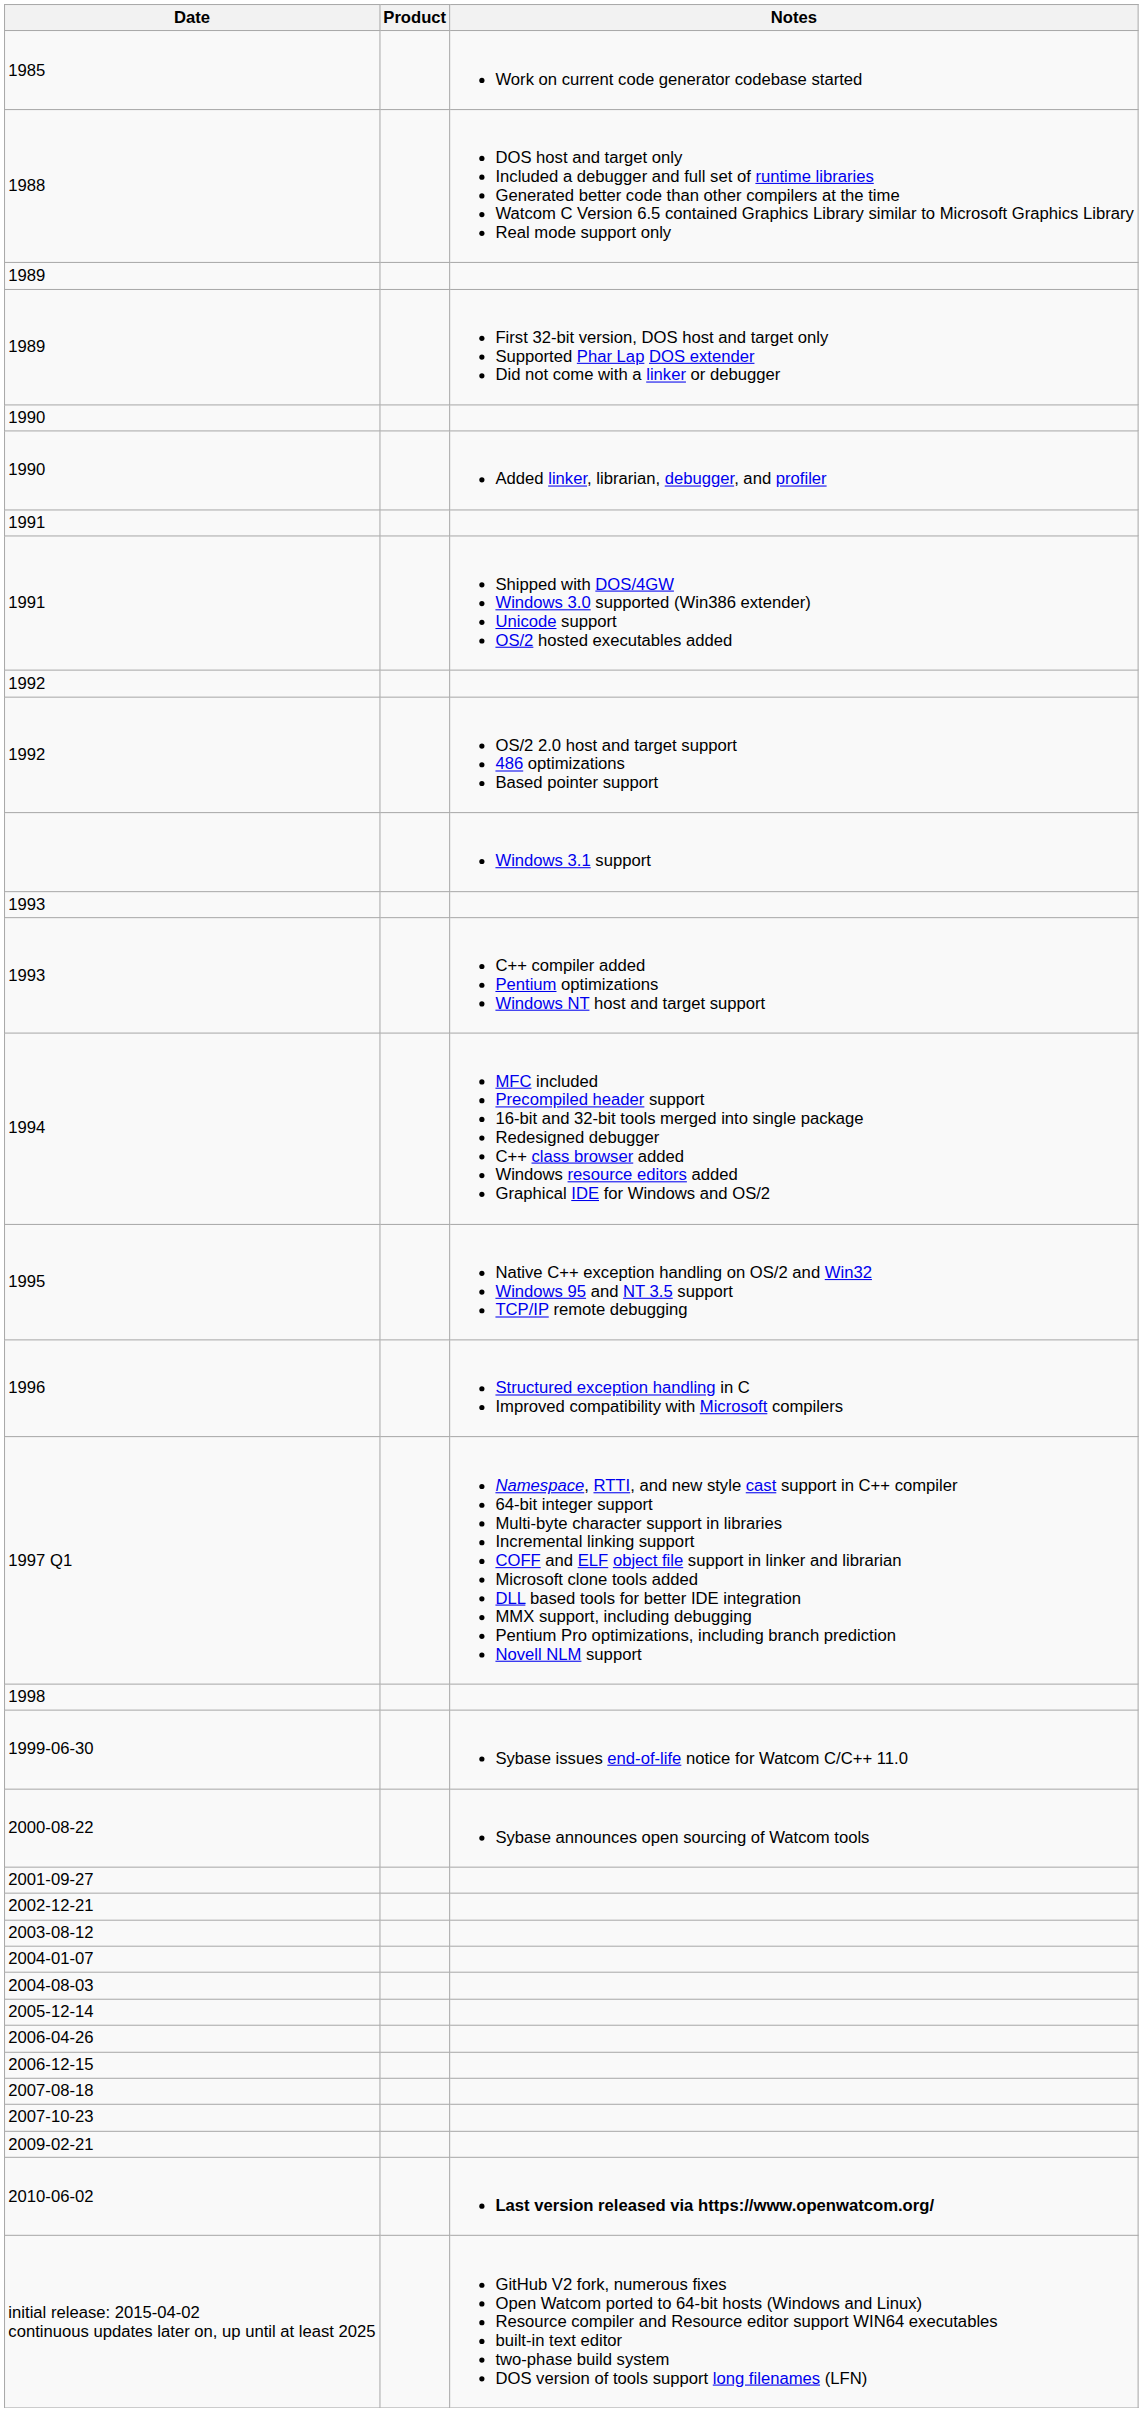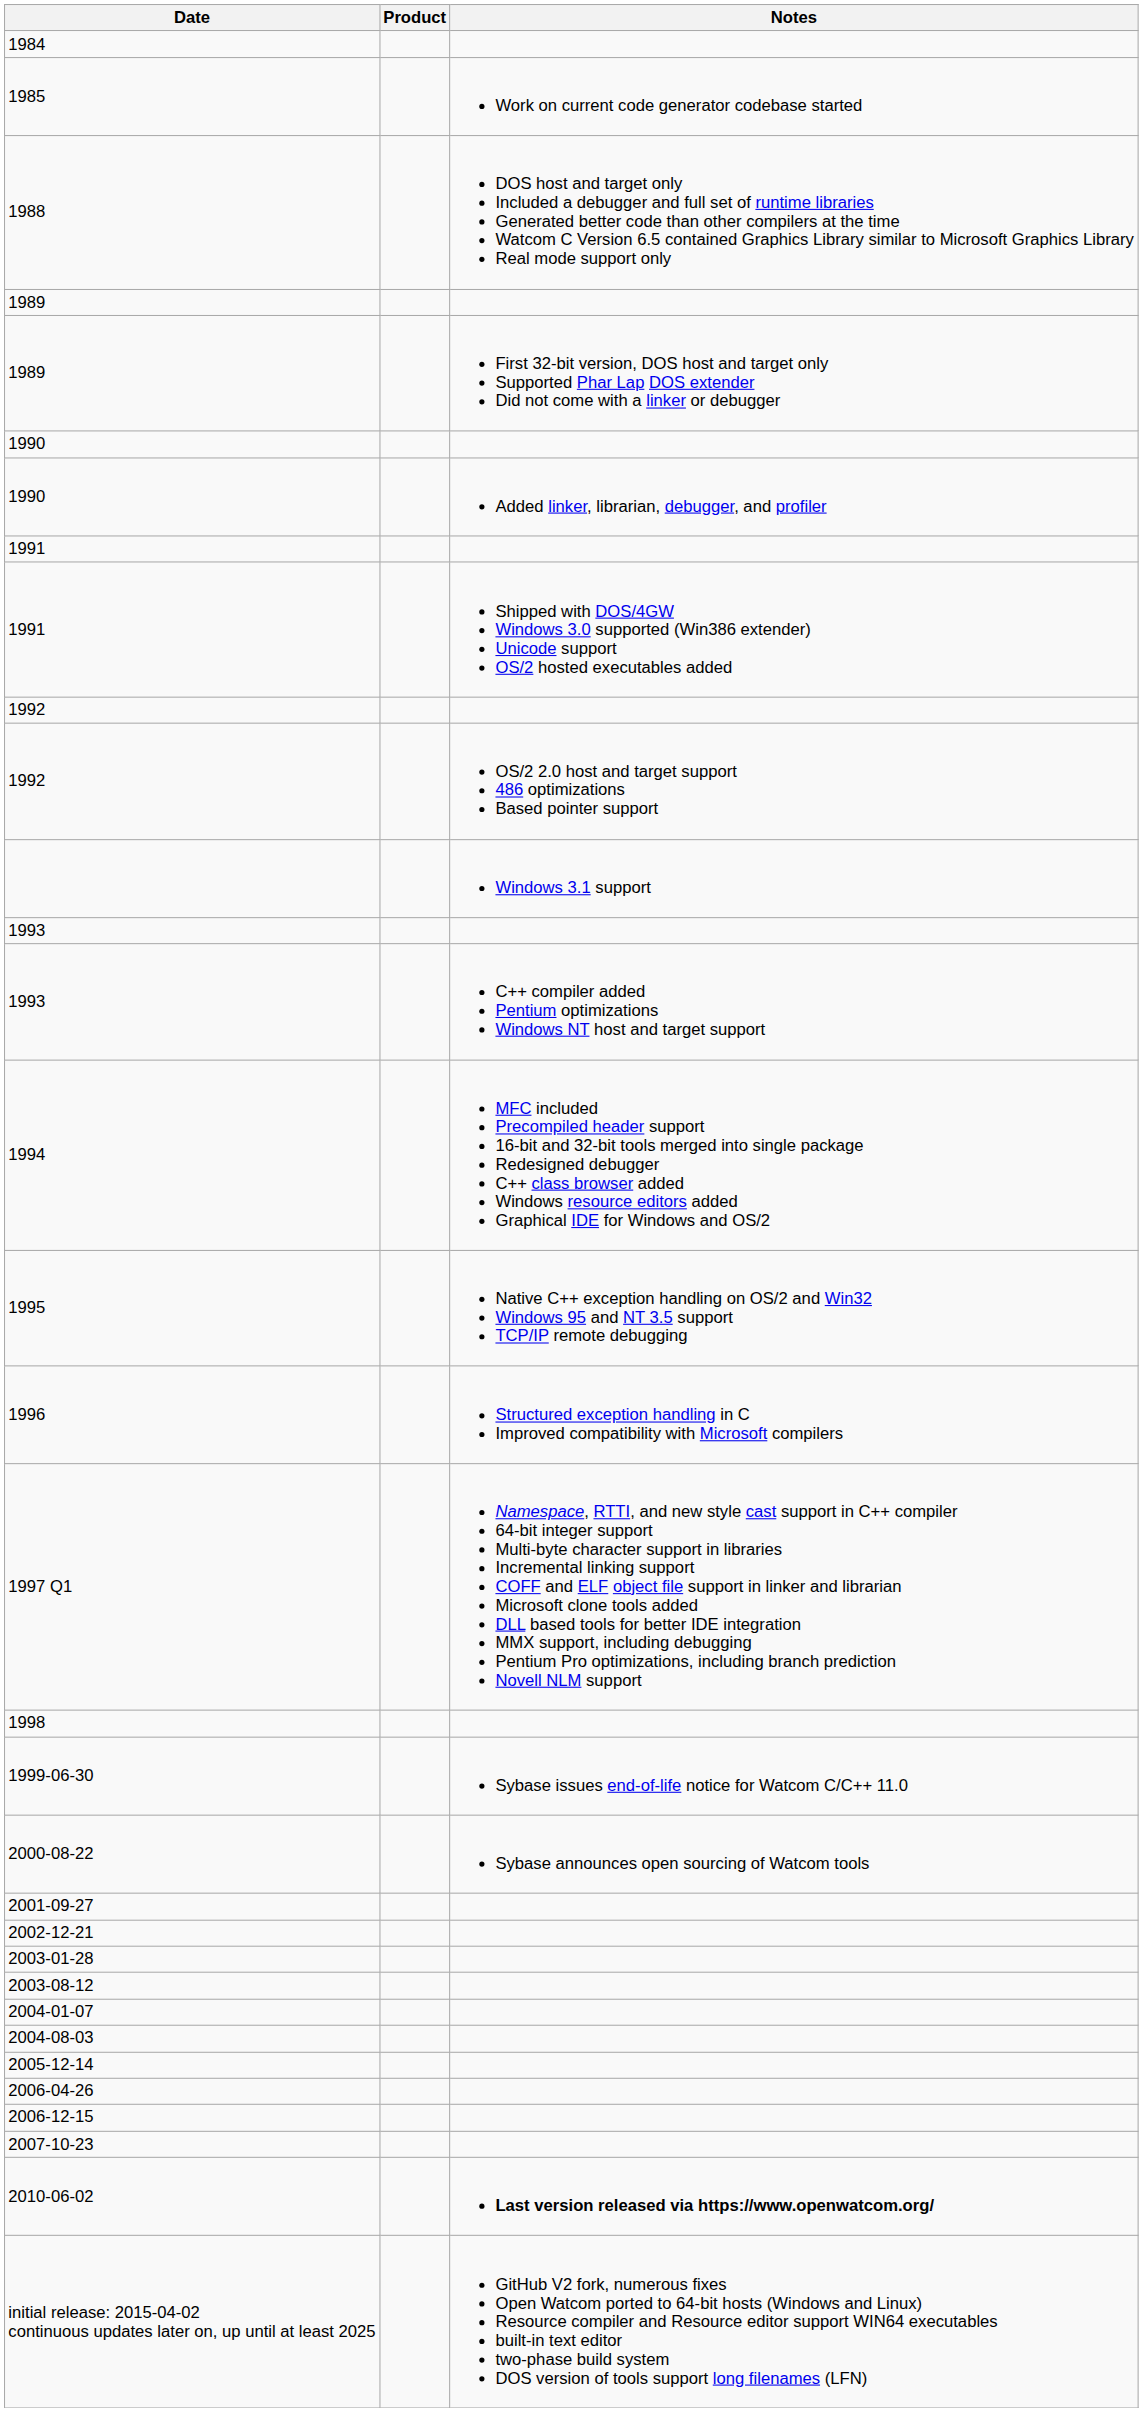 <table class="wikitable">
 <tr>
 <th>Date</th>
 <th>Product</th>
 <th>Notes</th>
+</tr>
+<tr>
+<td>1984</td>
+<td></td>
+<td></td>
 </tr>
 <tr>
 <td>1985</td>
 <td></td>
 <td><br><ul><li>Work on current code generator codebase started</li></ul></td>
 </tr>
 <tr>
 <td>1988</td>
 <td></td>
 <td><br><ul><li>DOS host and target only</li><li>Included a debugger and full set of <a href='#'>runtime libraries</a></li><li>Generated better code than other compilers at the time</li><li>Watcom C Version 6.5 contained Graphics Library similar to Microsoft Graphics Library</li><li>Real mode support only</li></ul></td>
 </tr>
 <tr>
 <td>1989</td>
 <td></td>
 <td></td>
 </tr>
 <tr>
 <td>1989</td>
 <td></td>
 <td><br><ul><li>First 32-bit version, DOS host and target only</li><li>Supported <a href='#'>Phar Lap</a> <a href='#'>DOS extender</a></li><li>Did not come with a <a href='#'>linker</a> or debugger</li></ul></td>
 </tr>
 <tr>
 <td>1990</td>
 <td></td>
 <td></td>
 </tr>
 <tr>
 <td>1990</td>
 <td></td>
 <td><br><ul><li>Added <a href='#'>linker</a>, librarian, <a href='#'>debugger</a>, and <a href='#'>profiler</a></li></ul></td>
 </tr>
 <tr>
 <td>1991</td>
 <td></td>
 <td></td>
 </tr>
 <tr>
 <td>1991</td>
 <td></td>
 <td><br><ul><li>Shipped with <a href='#'>DOS/4GW</a></li><li><a href='#'>Windows 3.0</a> supported (Win386 extender)</li><li><a href='#'>Unicode</a> support</li><li><a href='#'>OS/2</a> hosted executables added</li></ul></td>
 </tr>
 <tr>
 <td>1992</td>
 <td></td>
 <td></td>
 </tr>
 <tr>
 <td>1992</td>
 <td></td>
 <td><br><ul><li>OS/2 2.0 host and target support</li><li><a href='#'>486</a> optimizations</li><li>Based pointer support</li></ul></td>
 </tr>
 <tr>
 <td></td>
 <td></td>
 <td><br><ul><li><a href='#'>Windows 3.1</a> support</li></ul></td>
 </tr>
 <tr>
 <td>1993</td>
 <td></td>
 <td></td>
 </tr>
 <tr>
 <td>1993</td>
 <td></td>
 <td><br><ul><li>C++ compiler added</li><li><a href='#'>Pentium</a> optimizations</li><li><a href='#'>Windows NT</a> host and target support</li></ul></td>
 </tr>
 <tr>
 <td>1994</td>
 <td></td>
 <td><br><ul><li><a href='#'>MFC</a> included</li><li><a href='#'>Precompiled header</a> support</li><li>16-bit and 32-bit tools merged into single package</li><li>Redesigned debugger</li><li>C++ <a href='#'>class browser</a> added</li><li>Windows <a href='#'>resource editors</a> added</li><li>Graphical <a href='#'>IDE</a> for Windows and OS/2</li></ul></td>
 </tr>
 <tr>
 <td>1995</td>
 <td></td>
 <td><br><ul><li>Native C++ exception handling on OS/2 and <a href='#'>Win32</a></li><li><a href='#'>Windows 95</a> and <a href='#'>NT 3.5</a> support</li><li><a href='#'>TCP/IP</a> remote debugging</li></ul></td>
 </tr>
 <tr>
 <td>1996</td>
 <td></td>
 <td><br><ul><li><a href='#'>Structured exception handling</a> in C</li><li>Improved compatibility with <a href='#'>Microsoft</a> compilers</li></ul></td>
 </tr>
 <tr>
 <td>1997 Q1</td>
 <td></td>
 <td><br><ul><li><em><a href='#'>Namespace</a></em>, <a href='#'>RTTI</a>, and new style <a href='#'>cast</a> support in C++ compiler</li><li>64-bit integer support</li><li>Multi-byte character support in libraries</li><li>Incremental linking support</li><li><a href='#'>COFF</a> and <a href='#'>ELF</a> <a href='#'>object file</a> support in linker and librarian</li><li>Microsoft clone tools added</li><li><a href='#'>DLL</a> based tools for better IDE integration</li><li>MMX support, including debugging</li><li>Pentium Pro optimizations, including branch prediction</li><li><a href='#'>Novell NLM</a> support</li></ul></td>
 </tr>
 <tr>
 <td>1998</td>
 <td></td>
 <td></td>
 </tr>
 <tr>
 <td>1999-06-30</td>
 <td></td>
 <td><br><ul><li>Sybase issues <a href='#'>end-of-life</a> notice for Watcom C/C++ 11.0</li></ul></td>
 </tr>
 <tr>
 <td>2000-08-22</td>
 <td></td>
 <td><br><ul><li>Sybase announces open sourcing of Watcom tools</li></ul></td>
 </tr>
 <tr>
 <td>2001-09-27</td>
 <td></td>
 <td></td>
 </tr>
 <tr>
 <td>2002-12-21</td>
 <td></td>
 <td></td>
 </tr>
 <tr>
+<td>2003-01-28</td>
+<td></td>
+<td></td>
+</tr>
+<tr>
 <td>2003-08-12</td>
 <td></td>
 <td></td>
 </tr>
 <tr>
 <td>2004-01-07</td>
 <td></td>
 <td></td>
 </tr>
 <tr>
 <td>2004-08-03</td>
 <td></td>
 <td></td>
 </tr>
 <tr>
 <td>2005-12-14</td>
 <td></td>
 <td></td>
 </tr>
 <tr>
 <td>2006-04-26</td>
 <td></td>
 <td></td>
 </tr>
 <tr>
 <td>2006-12-15</td>
 <td></td>
 <td></td>
 </tr>
 <tr>
-<td>2007-08-18</td>
-<td></td>
-<td></td>
-</tr>
-<tr>
 <td>2007-10-23</td>
-<td></td>
-<td></td>
-</tr>
-<tr>
-<td>2009-02-21</td>
 <td></td>
 <td></td>
 </tr>
 <tr>
 <td>2010-06-02</td>
 <td></td>
 <td><br><ul><li><strong>Last version released via https://www.openwatcom.org/</strong></li></ul></td>
 </tr>
 <tr>
 <td>initial release: 2015-04-02<br>continuous updates later on, up until at least 2025</td>
 <td></td>
 <td><br><ul><li>GitHub V2 fork, numerous fixes</li><li>Open Watcom ported to 64-bit hosts (Windows and Linux)</li><li>Resource compiler and Resource editor support WIN64 executables</li><li>built-in text editor</li><li>two-phase build system</li><li>DOS version of tools support <a href='#'>long filenames</a> (LFN)</li></ul></td>
 </tr>
 </table>
